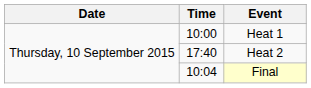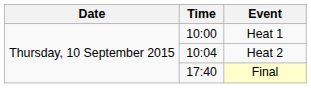 <table class = "wikitable" style="text-align:center;">
 <tr>
 <th width=220>Date</th>
 <th width=50>Time</th>
 <th width=100>Event</th>
 </tr>
 <tr>
 <td rowspan=3>Thursday, 10 September 2015</td>
 <td>10:00</td>
 <td>Heat 1</td>
 </tr>
 <tr>
-<td>17:40</td>
+<td>10:04</td>
 <td>Heat 2</td>
 </tr>
 <tr>
-<td>10:04</td>
+<td>17:40</td>
 <td bgcolor=ffffcc>Final</td>
 </tr>
 </table>
